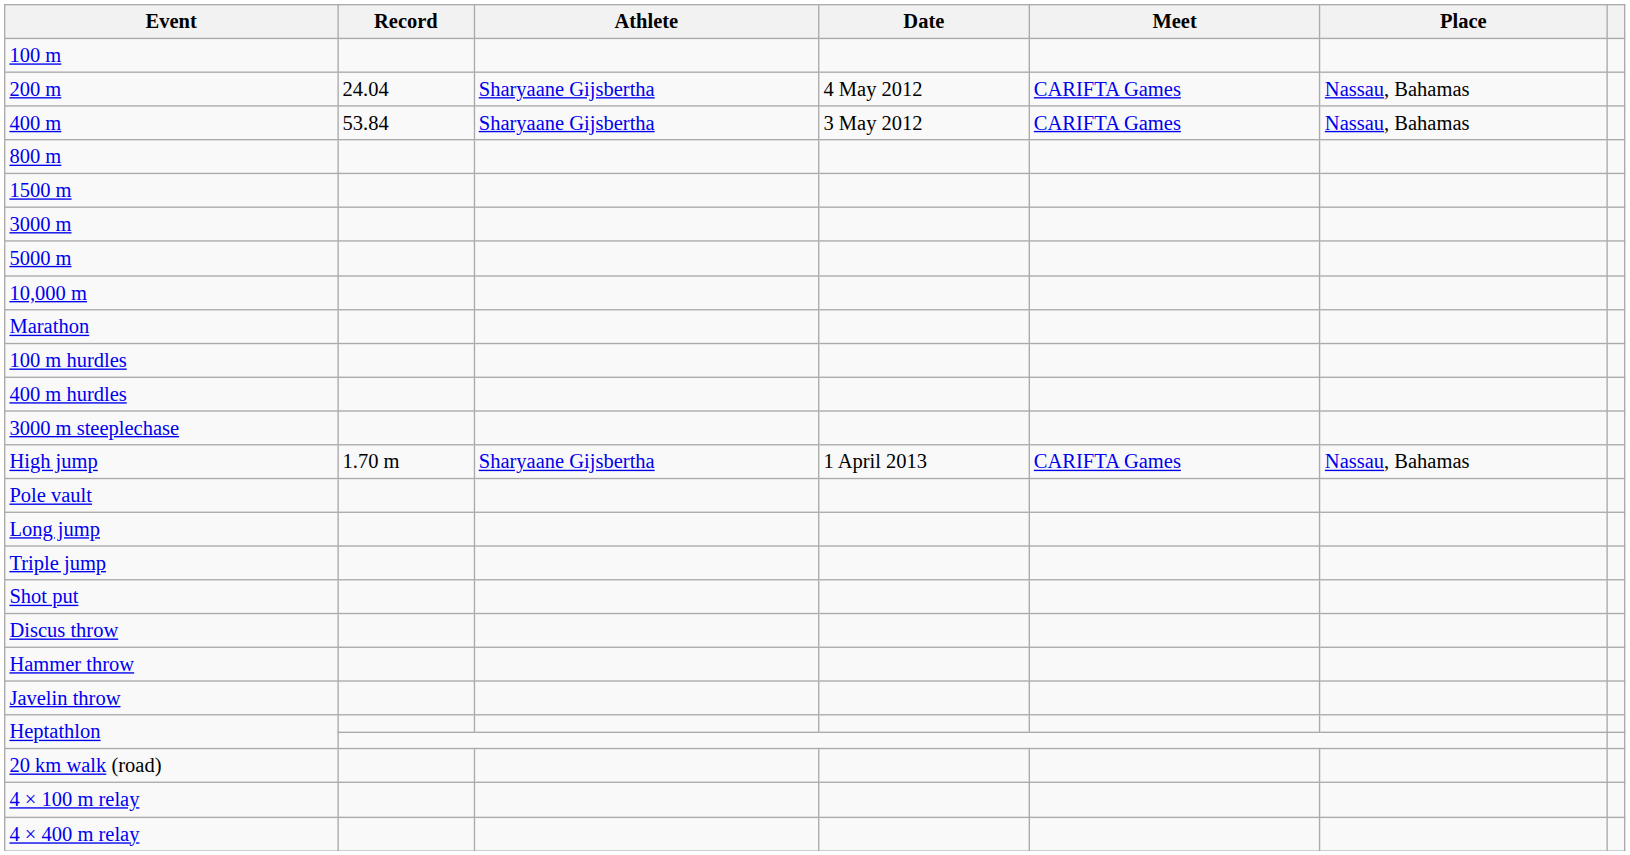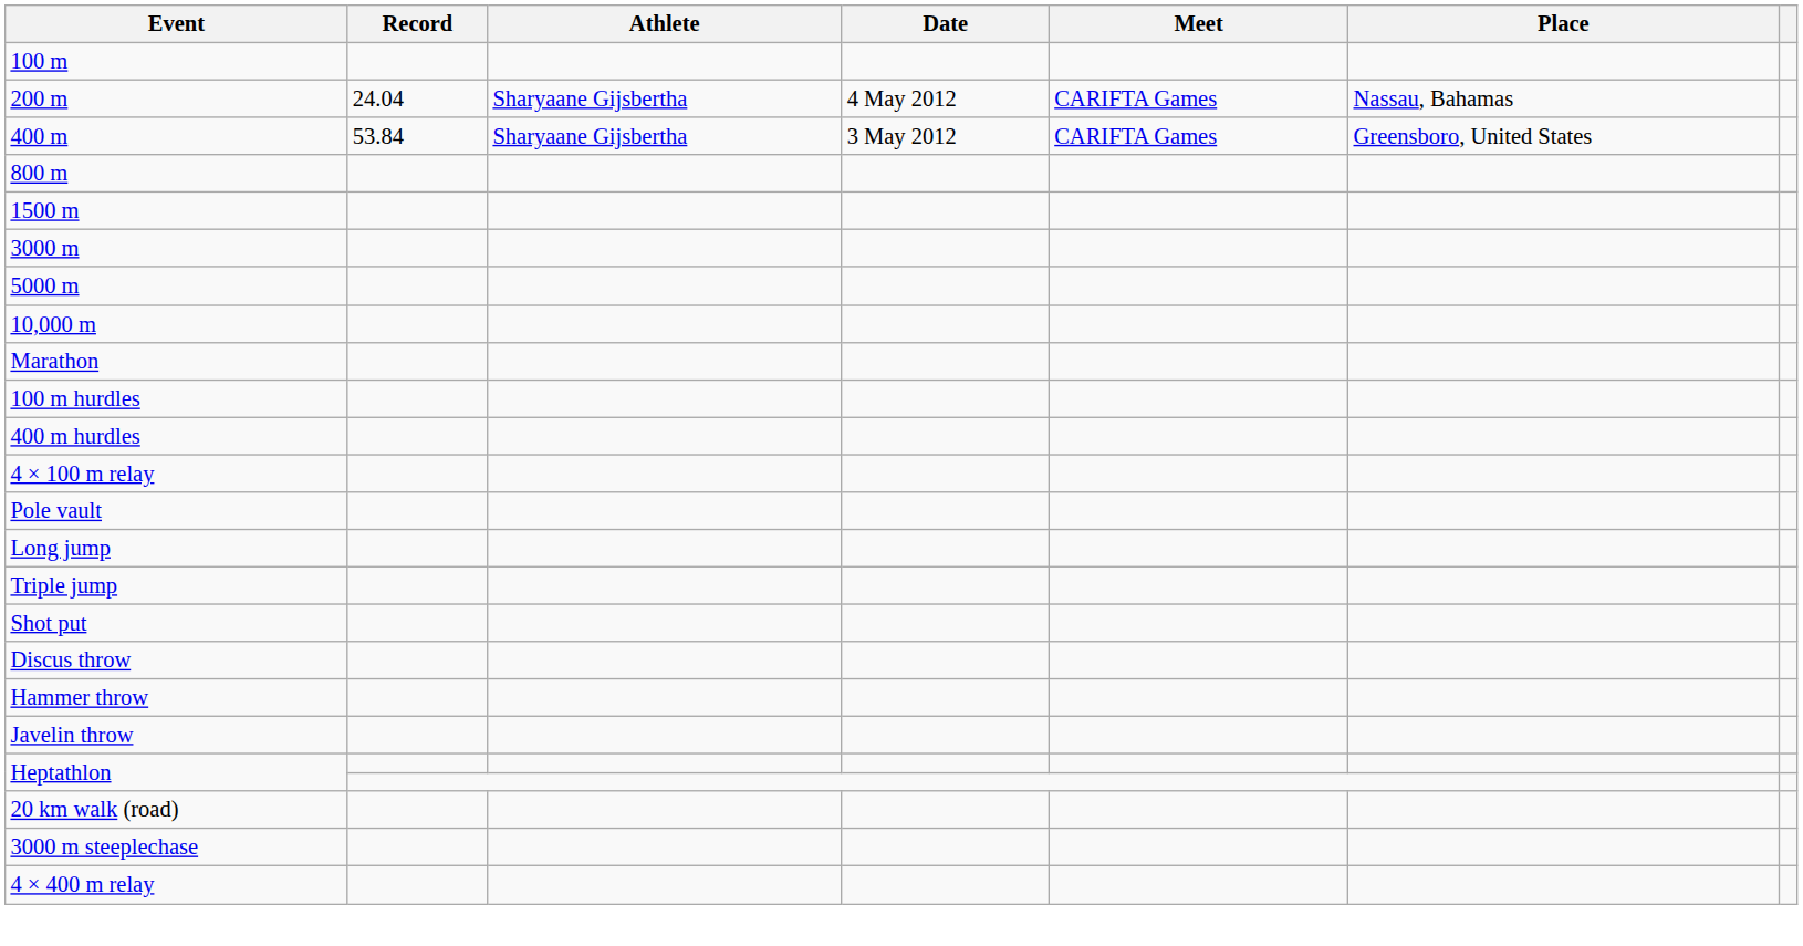 <table class="wikitable" style="font-size:95%; width: 95%;">
 <tr>
 <th>Event</th>
 <th>Record</th>
 <th>Athlete</th>
 <th>Date</th>
 <th>Meet</th>
 <th>Place</th>
 <th></th>
 </tr>
 <tr>
 <td><a href='#'>100 m</a></td>
 <td></td>
 <td></td>
 <td></td>
 <td></td>
 <td></td>
 <td></td>
 </tr>
 <tr>
 <td><a href='#'>200 m</a></td>
 <td>24.04 </td>
 <td><a href='#'>Sharyaane Gijsbertha</a></td>
 <td>4 May 2012</td>
 <td><a href='#'>CARIFTA Games</a></td>
 <td><a href='#'>Nassau</a>, Bahamas</td>
 <td></td>
 </tr>
 <tr>
 <td><a href='#'>400 m</a></td>
 <td>53.84</td>
 <td><a href='#'>Sharyaane Gijsbertha</a></td>
 <td>3 May 2012</td>
 <td><a href='#'>CARIFTA Games</a></td>
-<td><a href='#'>Nassau</a>, Bahamas</td>
+<td><a href='#'>Greensboro</a>, United States</td>
 <td></td>
 </tr>
 <tr>
 <td><a href='#'>800 m</a></td>
 <td></td>
 <td></td>
 <td></td>
 <td></td>
 <td></td>
 <td></td>
 </tr>
 <tr>
 <td><a href='#'>1500 m</a></td>
 <td></td>
 <td></td>
 <td></td>
 <td></td>
 <td></td>
 <td></td>
 </tr>
 <tr>
 <td><a href='#'>3000 m</a></td>
 <td></td>
 <td></td>
 <td></td>
 <td></td>
 <td></td>
 <td></td>
 </tr>
 <tr>
 <td><a href='#'>5000 m</a></td>
 <td></td>
 <td></td>
 <td></td>
 <td></td>
 <td></td>
 <td></td>
 </tr>
 <tr>
 <td><a href='#'>10,000 m</a></td>
 <td></td>
 <td></td>
 <td></td>
 <td></td>
 <td></td>
 <td></td>
 </tr>
 <tr>
 <td><a href='#'>Marathon</a></td>
 <td></td>
 <td></td>
 <td></td>
 <td></td>
 <td></td>
 <td></td>
 </tr>
 <tr>
 <td><a href='#'>100 m hurdles</a></td>
 <td></td>
 <td></td>
 <td></td>
 <td></td>
 <td></td>
 <td></td>
 </tr>
 <tr>
 <td><a href='#'>400 m hurdles</a></td>
 <td></td>
 <td></td>
 <td></td>
 <td></td>
 <td></td>
 <td></td>
 </tr>
 <tr>
-<td><a href='#'>3000 m steeplechase</a></td>
+<td><a href='#'>4 × 100 m relay</a></td>
 <td></td>
 <td></td>
 <td></td>
 <td></td>
 <td></td>
-<td></td>
-</tr>
-<tr>
-<td><a href='#'>High jump</a></td>
-<td>1.70 m</td>
-<td><a href='#'>Sharyaane Gijsbertha</a></td>
-<td>1 April 2013</td>
-<td><a href='#'>CARIFTA Games</a></td>
-<td><a href='#'>Nassau</a>, Bahamas</td>
 <td></td>
 </tr>
 <tr>
 <td><a href='#'>Pole vault</a></td>
 <td></td>
 <td></td>
 <td></td>
 <td></td>
 <td></td>
 <td></td>
 </tr>
 <tr>
 <td><a href='#'>Long jump</a></td>
 <td></td>
 <td></td>
 <td></td>
 <td></td>
 <td></td>
 <td></td>
 </tr>
 <tr>
 <td><a href='#'>Triple jump</a></td>
 <td></td>
 <td></td>
 <td></td>
 <td></td>
 <td></td>
 <td></td>
 </tr>
 <tr>
 <td><a href='#'>Shot put</a></td>
 <td></td>
 <td></td>
 <td></td>
 <td></td>
 <td></td>
 <td></td>
 </tr>
 <tr>
 <td><a href='#'>Discus throw</a></td>
 <td></td>
 <td></td>
 <td></td>
 <td></td>
 <td></td>
 <td></td>
 </tr>
 <tr>
 <td><a href='#'>Hammer throw</a></td>
 <td></td>
 <td></td>
 <td></td>
 <td></td>
 <td></td>
 <td></td>
 </tr>
 <tr>
 <td><a href='#'>Javelin throw</a></td>
 <td></td>
 <td></td>
 <td></td>
 <td></td>
 <td></td>
 <td></td>
 </tr>
 <tr>
 <td rowspan=2><a href='#'>Heptathlon</a></td>
 <td></td>
 <td></td>
 <td></td>
 <td></td>
 <td></td>
 <td></td>
 </tr>
 <tr>
 <td colspan=5></td>
 <td></td>
 </tr>
 <tr>
 <td><a href='#'>20 km walk</a> (road)</td>
 <td></td>
 <td></td>
 <td></td>
 <td></td>
 <td></td>
 <td></td>
 </tr>
 <tr>
-<td><a href='#'>4 × 100 m relay</a></td>
+<td><a href='#'>3000 m steeplechase</a></td>
 <td></td>
 <td></td>
 <td></td>
 <td></td>
 <td></td>
 <td></td>
 </tr>
 <tr>
 <td><a href='#'>4 × 400 m relay</a></td>
 <td></td>
 <td></td>
 <td></td>
 <td></td>
 <td></td>
 <td></td>
 </tr>
 </table>
